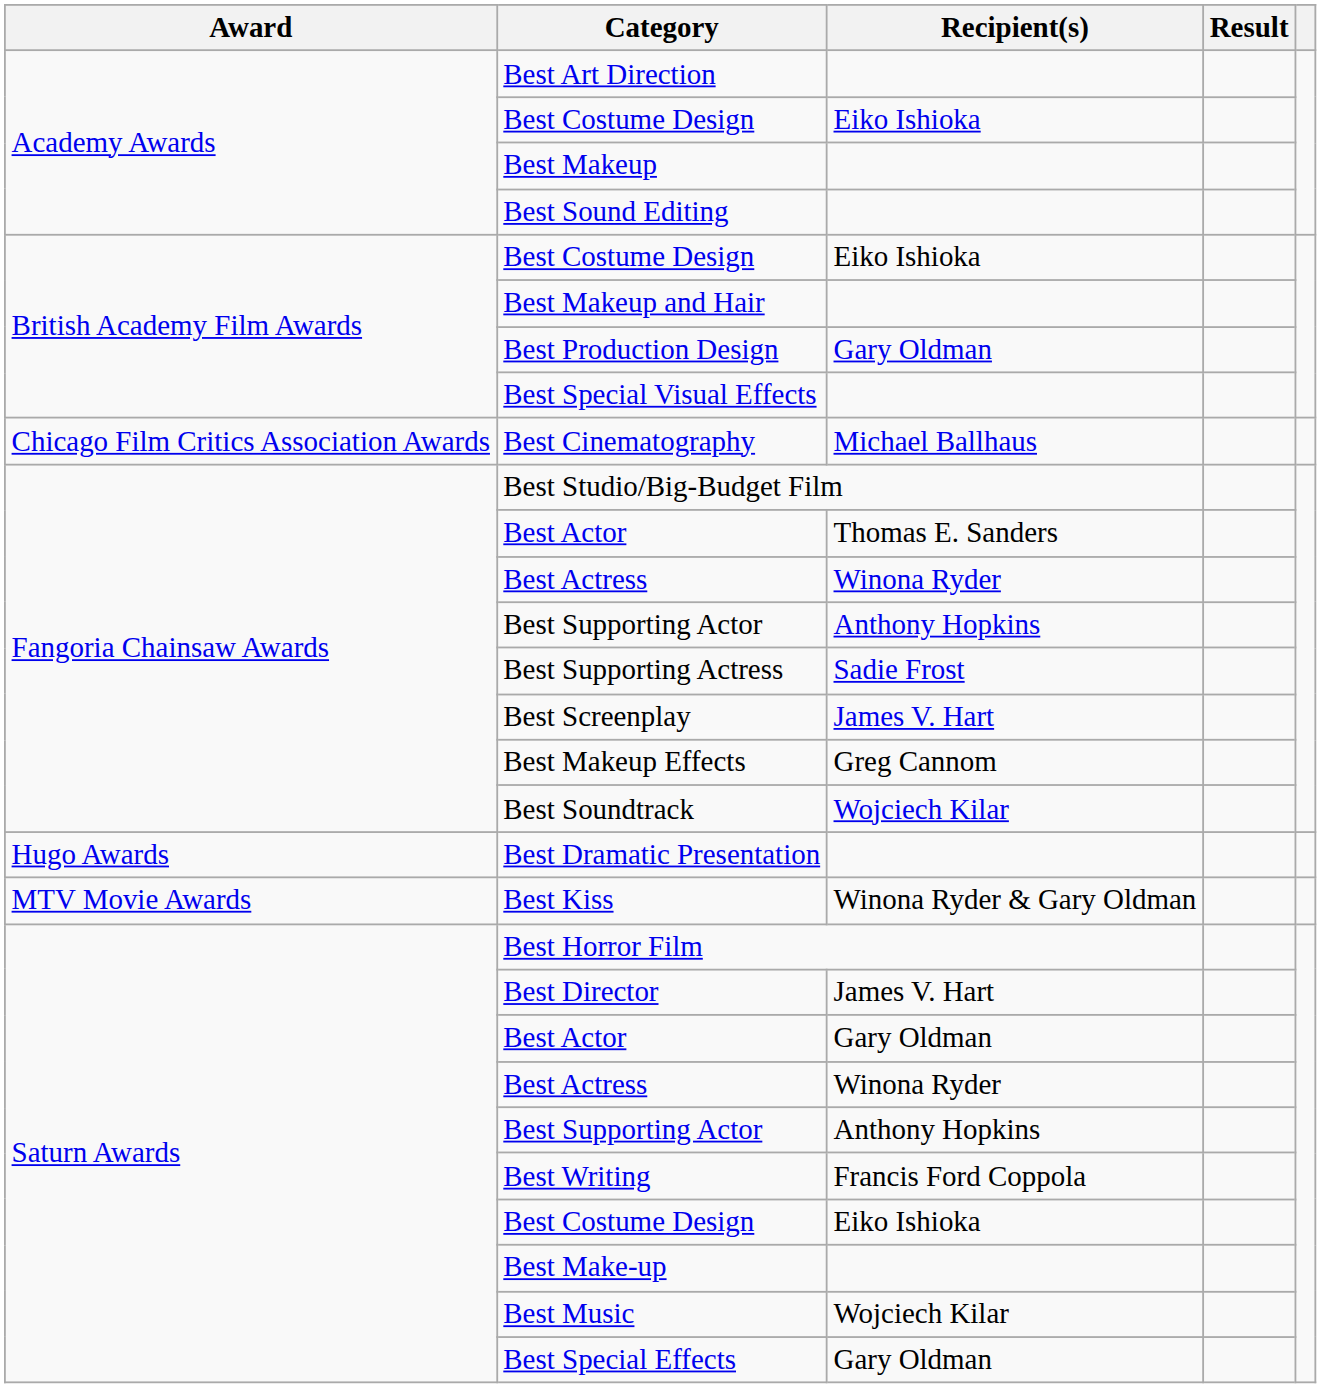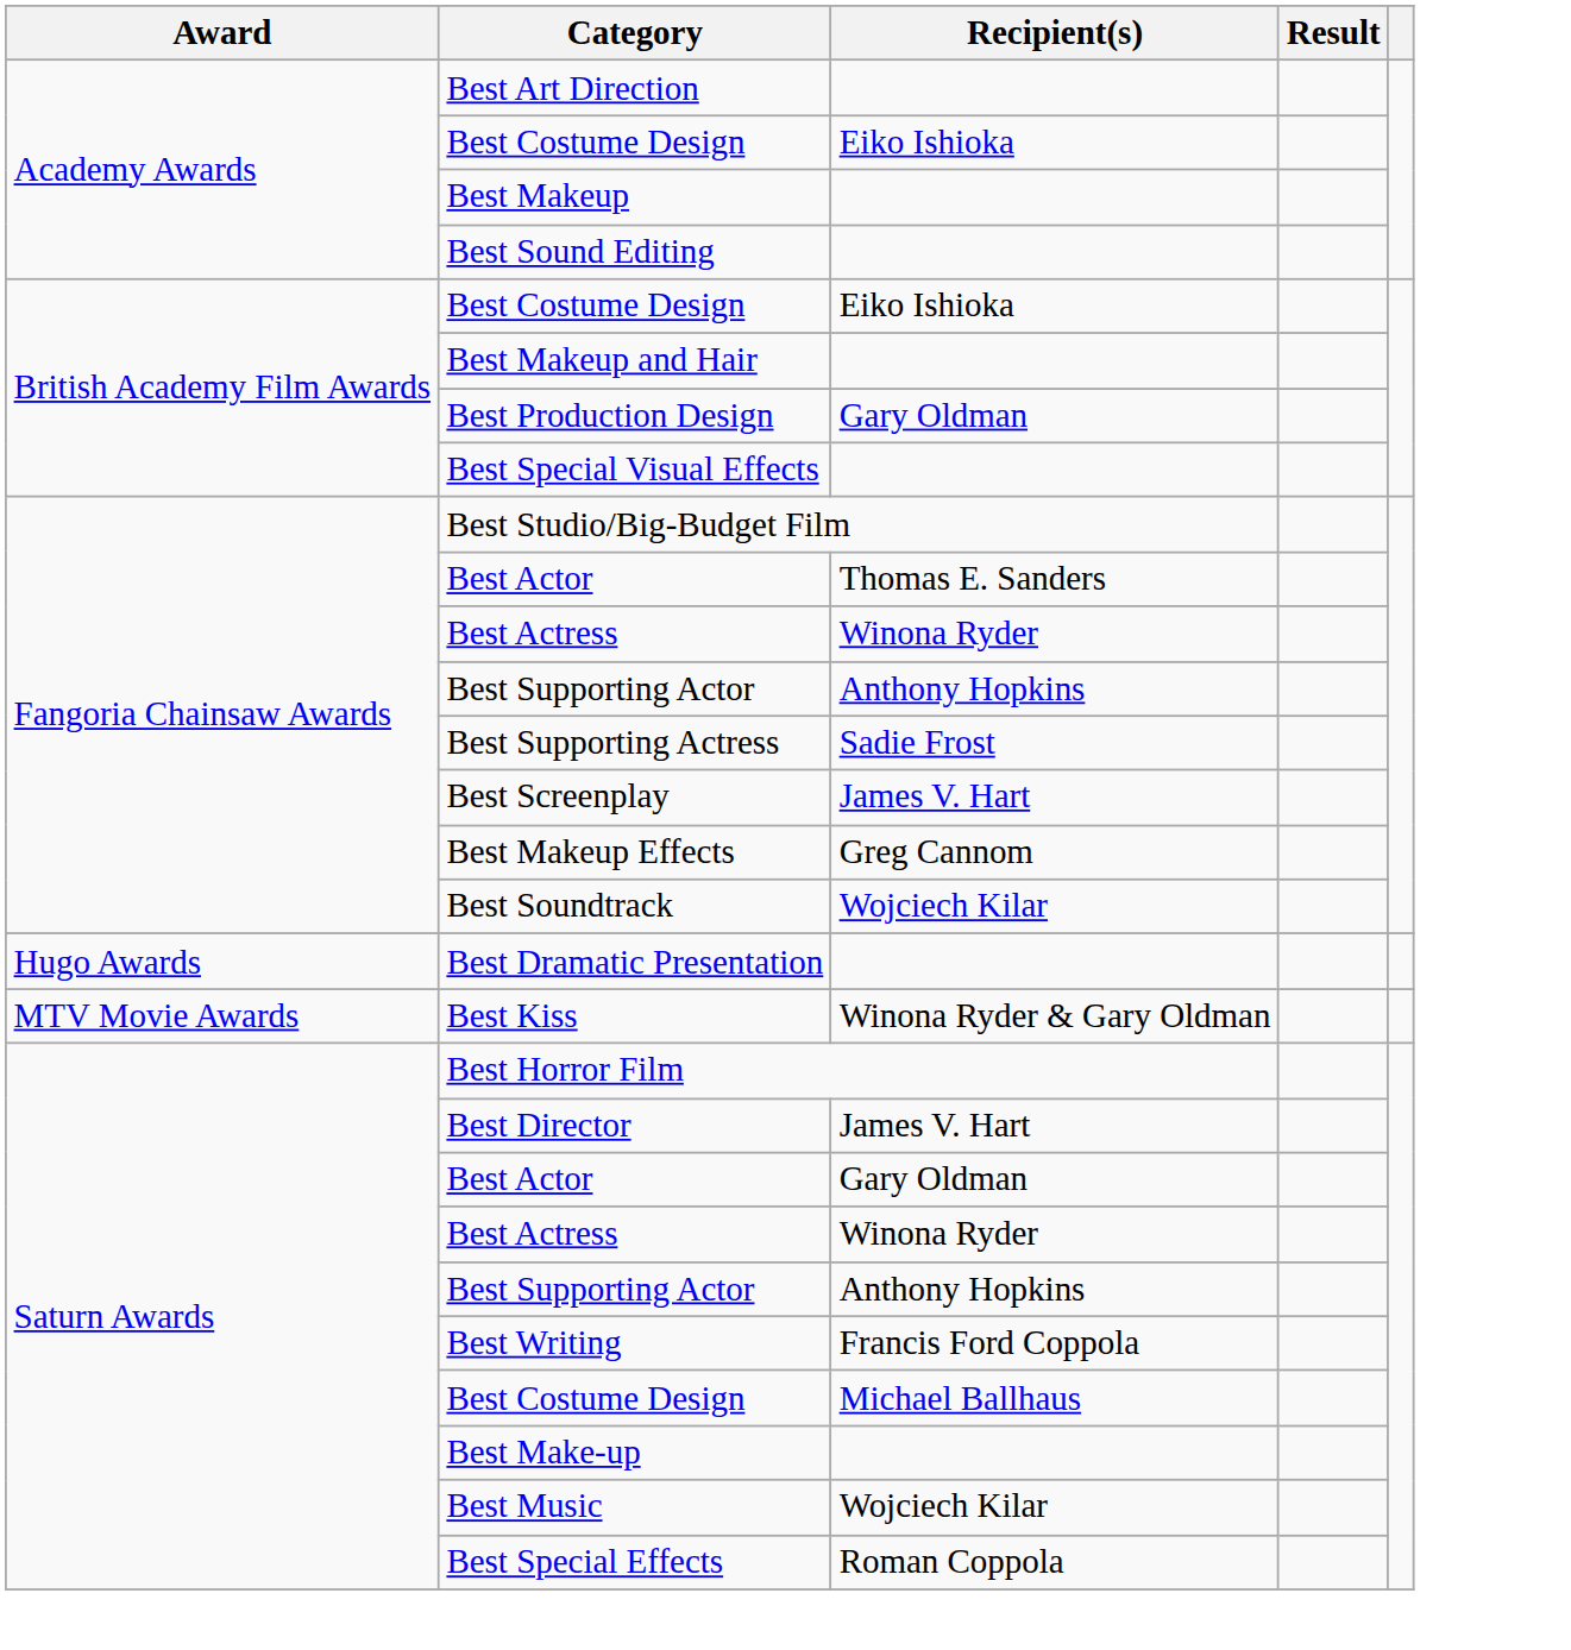 <table class="wikitable">
 <tr>
 <th>Award</th>
 <th>Category</th>
 <th>Recipient(s)</th>
 <th>Result</th>
 <th></th>
 </tr>
 <tr>
 <td rowspan="4"><a href='#'>Academy Awards</a></td>
 <td><a href='#'>Best Art Direction</a></td>
 <td></td>
 <td></td>
 <td rowspan="4"></td>
 </tr>
 <tr>
 <td><a href='#'>Best Costume Design</a></td>
 <td><a href='#'>Eiko Ishioka</a></td>
 <td></td>
 </tr>
 <tr>
 <td><a href='#'>Best Makeup</a></td>
 <td></td>
 <td></td>
 </tr>
 <tr>
 <td><a href='#'>Best Sound Editing</a></td>
 <td></td>
 <td></td>
 </tr>
 <tr>
 <td rowspan="4"><a href='#'>British Academy Film Awards</a></td>
 <td><a href='#'>Best Costume Design</a></td>
 <td>Eiko Ishioka</td>
 <td></td>
 <td rowspan="4"></td>
 </tr>
 <tr>
 <td><a href='#'>Best Makeup and Hair</a></td>
 <td></td>
 <td></td>
 </tr>
 <tr>
 <td><a href='#'>Best Production Design</a></td>
 <td><a href='#'>Gary Oldman</a></td>
 <td></td>
 </tr>
 <tr>
 <td><a href='#'>Best Special Visual Effects</a></td>
 <td></td>
 <td></td>
-</tr>
-<tr>
-<td><a href='#'>Chicago Film Critics Association Awards</a></td>
-<td><a href='#'>Best Cinematography</a></td>
-<td><a href='#'>Michael Ballhaus</a></td>
-<td></td>
-<td> </td>
 </tr>
 <tr>
 <td rowspan="8"><a href='#'>Fangoria Chainsaw Awards</a></td>
 <td colspan="2">Best Studio/Big-Budget Film</td>
 <td></td>
 <td rowspan="8"></td>
 </tr>
 <tr>
 <td><a href='#'>Best Actor</a></td>
 <td>Thomas E. Sanders</td>
 <td></td>
 </tr>
 <tr>
 <td><a href='#'>Best Actress</a></td>
 <td><a href='#'>Winona Ryder</a></td>
 <td></td>
 </tr>
 <tr>
 <td>Best Supporting Actor</td>
 <td><a href='#'>Anthony Hopkins</a></td>
 <td></td>
 </tr>
 <tr>
 <td>Best Supporting Actress</td>
 <td><a href='#'>Sadie Frost</a></td>
 <td></td>
 </tr>
 <tr>
 <td>Best Screenplay</td>
 <td><a href='#'>James V. Hart</a></td>
 <td></td>
 </tr>
 <tr>
 <td>Best Makeup Effects</td>
 <td>Greg Cannom</td>
 <td></td>
 </tr>
 <tr>
 <td>Best Soundtrack</td>
 <td><a href='#'>Wojciech Kilar</a></td>
 <td></td>
 </tr>
 <tr>
 <td><a href='#'>Hugo Awards</a></td>
 <td><a href='#'>Best Dramatic Presentation</a></td>
 <td></td>
 <td></td>
 <td> </td>
 </tr>
 <tr>
 <td><a href='#'>MTV Movie Awards</a></td>
 <td><a href='#'>Best Kiss</a></td>
 <td>Winona Ryder & Gary Oldman</td>
 <td></td>
 <td></td>
 </tr>
 <tr>
 <td rowspan="10"><a href='#'>Saturn Awards</a></td>
 <td colspan="2"><a href='#'>Best Horror Film</a></td>
 <td></td>
 <td rowspan="10"></td>
 </tr>
 <tr>
 <td><a href='#'>Best Director</a></td>
 <td>James V. Hart</td>
 <td></td>
 </tr>
 <tr>
 <td><a href='#'>Best Actor</a></td>
 <td>Gary Oldman</td>
 <td></td>
 </tr>
 <tr>
 <td><a href='#'>Best Actress</a></td>
 <td>Winona Ryder</td>
 <td></td>
 </tr>
 <tr>
 <td><a href='#'>Best Supporting Actor</a></td>
 <td>Anthony Hopkins</td>
 <td></td>
 </tr>
 <tr>
 <td><a href='#'>Best Writing</a></td>
 <td>Francis Ford Coppola</td>
 <td></td>
 </tr>
 <tr>
 <td><a href='#'>Best Costume Design</a></td>
-<td>Eiko Ishioka</td>
+<td><a href='#'>Michael Ballhaus</a></td>
 <td></td>
 </tr>
 <tr>
 <td><a href='#'>Best Make-up</a></td>
 <td></td>
 <td></td>
 </tr>
 <tr>
 <td><a href='#'>Best Music</a></td>
 <td>Wojciech Kilar</td>
 <td></td>
 </tr>
 <tr>
 <td><a href='#'>Best Special Effects</a></td>
-<td>Gary Oldman</td>
+<td>Roman Coppola</td>
 <td></td>
 </tr>
 </table>
